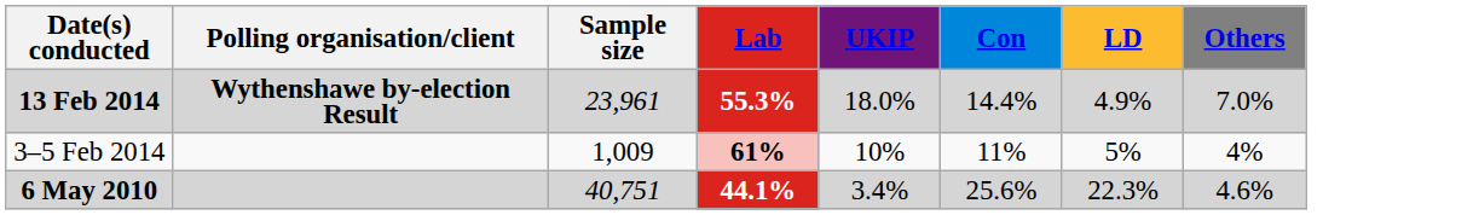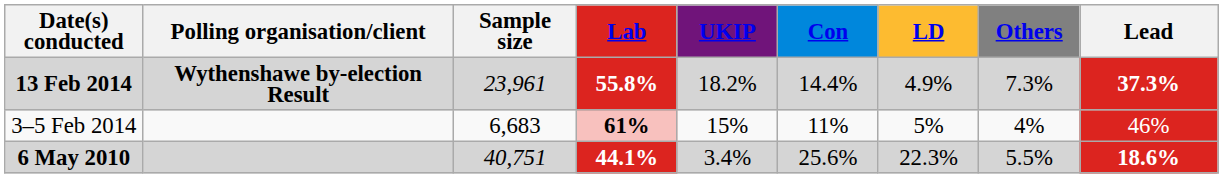 <table class="wikitable sortable" style="text-align:center;font-size:95%;line-height:14px">
 <tr>
 <th ! style="width:85px;">Date(s)<br>conducted</th>
 <th style="width:200px;">Polling organisation/client</th>
 <th class="unsortable" style="width:75px;">Sample size</th>
 <th class="unsortable"  style="background:#dc241f; width:60px;"><a href='#'><span>Lab</span></a></th>
 <th class="unsortable"  style="background:#70147a; width:60px;"><a href='#'><span>UKIP</span></a></th>
 <th class="unsortable"  style="background:#0087dc; width:60px;"><a href='#'><span>Con</span></a></th>
 <th class="unsortable"  style="background:#fdbb30; width:60px;"><a href='#'><span>LD</span></a></th>
 <th class="unsortable"  style="background:gray; width:60px;"><a href='#'><span>Others</span></a></th>
+<th class="unsortable" style="width:85px;">Lead</th>
 </tr>
 <tr>
 <td style="background:#D5D5D5"><strong>13 Feb 2014</strong></td>
 <td style="background:#D5D5D5"><strong>Wythenshawe by-election Result</strong></td>
 <td style="background:#D5D5D5"><em>23,961</em></td>
-<td style="background:#dc241f; color:white;"><strong>55.3%</strong></td>
-<td style="background:#D5D5D5">18.0%</td>
+<td style="background:#dc241f; color:white;"><strong>55.8%</strong></td>
+<td style="background:#D5D5D5">18.2%</td>
 <td style="background:#D5D5D5">14.4%</td>
 <td style="background:#D5D5D5">4.9%</td>
-<td style="background:#D5D5D5">7.0%</td>
+<td style="background:#D5D5D5">7.3%</td>
+<td style="background:#dc241f; color:white;"><strong>37.3% </strong></td>
 </tr>
 <tr>
 <td>3–5 Feb 2014</td>
 <td></td>
-<td>1,009</td>
+<td>6,683</td>
 <td style="background:#F8C1BE"><strong>61%</strong></td>
-<td>10%</td>
+<td>15%</td>
 <td>11%</td>
 <td>5%</td>
 <td>4%</td>
+<td style="background:#dc241f; color:white;">46%</td>
 </tr>
 <tr>
 <td style="background:#D5D5D5"><strong>6 May 2010</strong></td>
 <td style="background:#D5D5D5"></td>
 <td style="background:#D5D5D5"><em>40,751</em></td>
 <td style="background:#dc241f; color:white;"><strong>44.1%</strong></td>
 <td style="background:#D5D5D5">3.4%</td>
 <td style="background:#D5D5D5">25.6%</td>
 <td style="background:#D5D5D5">22.3%</td>
-<td style="background:#D5D5D5">4.6%</td>
+<td style="background:#D5D5D5">5.5%</td>
+<td style="background:#dc241f; color:white;"><strong>18.6% </strong></td>
 </tr>
 </table>
